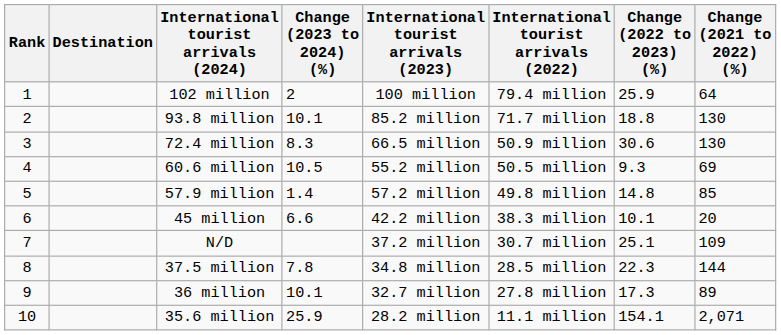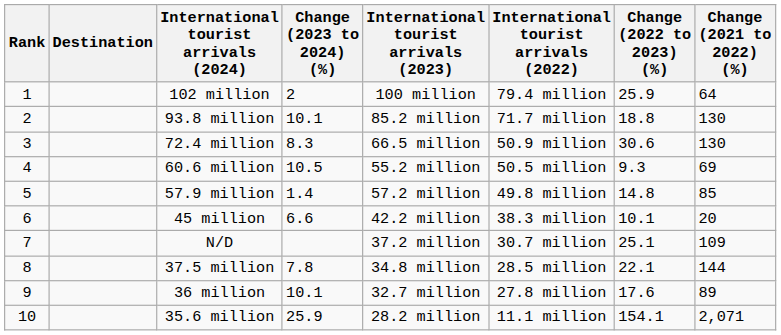 <table class="wikitable sortable" style="margin:1em auto 1em auto;">
 <tr>
 <th>Rank</th>
 <th>Destination</th>
 <th>International<br> tourist<br> arrivals<br> (2024)</th>
 <th>Change<br> (2023 to<br> 2024)<br> (%)</th>
 <th>International<br> tourist<br> arrivals<br> (2023)</th>
 <th>International<br> tourist<br> arrivals<br> (2022)</th>
 <th>Change<br> (2022 to<br> 2023)<br> (%)</th>
 <th>Change<br> (2021 to<br> 2022)<br> (%)</th>
 </tr>
 <tr align=center>
 <td>1</td>
 <td align="left"></td>
 <td>102 million</td>
 <td align="left"> 2</td>
 <td>100 million</td>
 <td>79.4 million</td>
 <td align="left"> 25.9</td>
 <td align="left"> 64</td>
 </tr>
 <tr align="center">
 <td>2</td>
 <td align="left"></td>
 <td>93.8 million</td>
 <td align="left"> 10.1</td>
 <td>85.2 million</td>
 <td>71.7 million</td>
 <td align="left"> 18.8</td>
 <td align="left"> 130</td>
 </tr>
 <tr align="center">
 <td>3</td>
 <td align="left"></td>
 <td>72.4 million</td>
 <td align="left"> 8.3</td>
 <td>66.5 million</td>
 <td>50.9 million</td>
 <td align="left"> 30.6</td>
 <td align="left"> 130</td>
 </tr>
 <tr align="center">
 <td>4</td>
 <td align="left"></td>
 <td>60.6 million</td>
 <td align="left"> 10.5</td>
 <td>55.2 million</td>
 <td>50.5 million</td>
 <td align="left"> 9.3</td>
 <td align="left"> 69</td>
 </tr>
 <tr align="center">
 <td>5</td>
 <td align="left"></td>
 <td>57.9 million</td>
 <td align="left"> 1.4</td>
 <td>57.2 million</td>
 <td>49.8 million</td>
 <td align="left"> 14.8</td>
 <td align="left"> 85</td>
 </tr>
 <tr align="center">
 <td>6</td>
 <td align="left"></td>
 <td>45 million</td>
 <td align="left"> 6.6</td>
 <td>42.2 million</td>
 <td>38.3 million</td>
 <td align="left"> 10.1</td>
 <td align="left"> 20</td>
 </tr>
 <tr align="center">
 <td>7</td>
 <td align="left"></td>
 <td>N/D</td>
 <td></td>
 <td>37.2 million</td>
 <td>30.7 million</td>
 <td align="left"> 25.1</td>
 <td align="left"> 109</td>
 </tr>
 <tr align="center">
 <td>8</td>
 <td align="left"></td>
 <td>37.5 million</td>
 <td align="left"> 7.8</td>
 <td>34.8 million</td>
 <td>28.5 million</td>
-<td align="left"> 22.3</td>
+<td align="left"> 22.1</td>
 <td align="left"> 144</td>
 </tr>
 <tr align="center">
 <td>9</td>
 <td align="left"></td>
 <td>36 million</td>
 <td align="left"> 10.1</td>
 <td>32.7 million</td>
 <td>27.8 million</td>
-<td align="left"> 17.3</td>
+<td align="left"> 17.6</td>
 <td align="left"> 89</td>
 </tr>
 <tr align="center">
 <td>10</td>
 <td align="left"></td>
 <td>35.6 million</td>
 <td align="left"> 25.9</td>
 <td>28.2 million</td>
 <td>11.1 million</td>
 <td align="left"> 154.1</td>
 <td align="left"> 2,071</td>
 </tr>
 </table>
